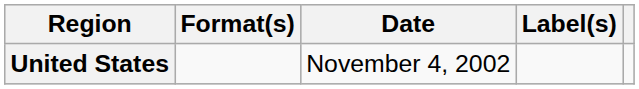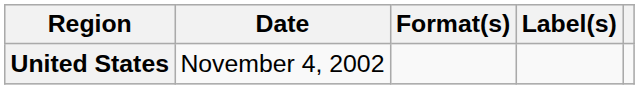 <table class="wikitable plainrowheaders">
 <tr>
 <th scope="col">Region</th>
+<th scope="col">Date</th>
 <th scope="col">Format(s)</th>
-<th scope="col">Date</th>
 <th scope="col">Label(s)</th>
 <th scope="col"></th>
 </tr>
 <tr>
 <th scope="row">United States</th>
+<td>November 4, 2002</td>
 <td></td>
-<td>November 4, 2002</td>
 <td></td>
 <td></td>
 </tr>
 </table>
